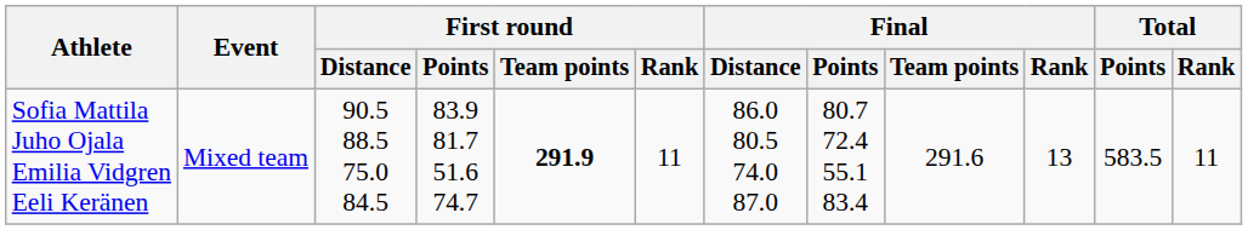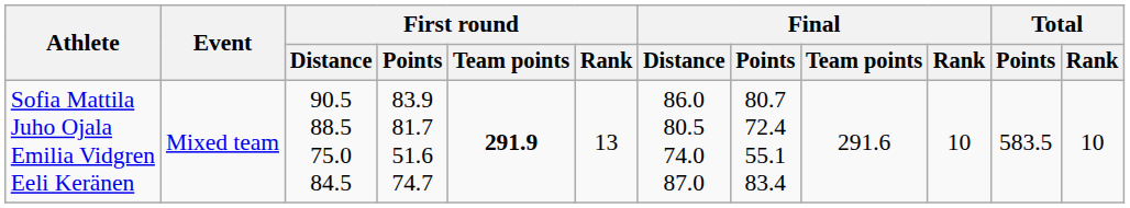 <table class="wikitable" style="font-size:90%">
 <tr>
 <th rowspan=2>Athlete</th>
 <th rowspan=2>Event</th>
 <th colspan="4">First round</th>
 <th colspan="4">Final</th>
 <th colspan=2>Total</th>
 </tr>
 <tr style="font-size:95%">
 <th>Distance</th>
 <th>Points</th>
 <th>Team points</th>
 <th>Rank</th>
 <th>Distance</th>
 <th>Points</th>
 <th>Team points</th>
 <th>Rank</th>
 <th>Points</th>
 <th>Rank</th>
 </tr>
 <tr align=center>
 <td align=left><a href='#'>Sofia Mattila</a> <br><a href='#'>Juho Ojala</a><br><a href='#'>Emilia Vidgren</a><br><a href='#'>Eeli Keränen</a></td>
 <td align=left><a href='#'>Mixed team</a></td>
 <td>90.5<br>88.5<br>75.0<br>84.5</td>
 <td>83.9<br>81.7<br>51.6<br>74.7</td>
 <td><strong>291.9</strong></td>
-<td>11</td>
+<td>13</td>
 <td>86.0<br>80.5<br>74.0<br>87.0</td>
 <td>80.7 <br>72.4<br>55.1<br>83.4</td>
 <td>291.6</td>
-<td>13</td>
+<td>10</td>
 <td>583.5</td>
-<td>11</td>
+<td>10</td>
 </tr>
 </table>
